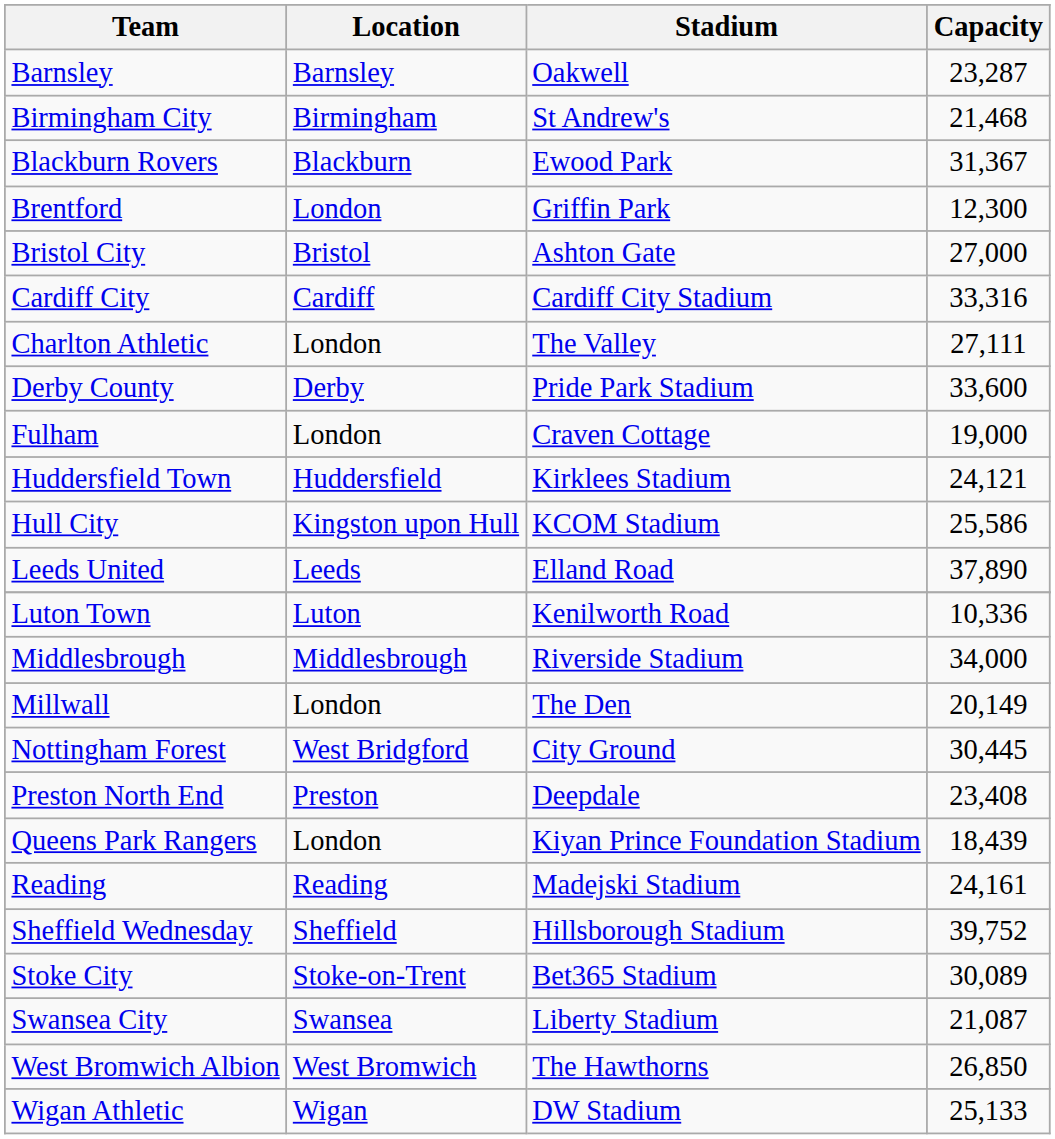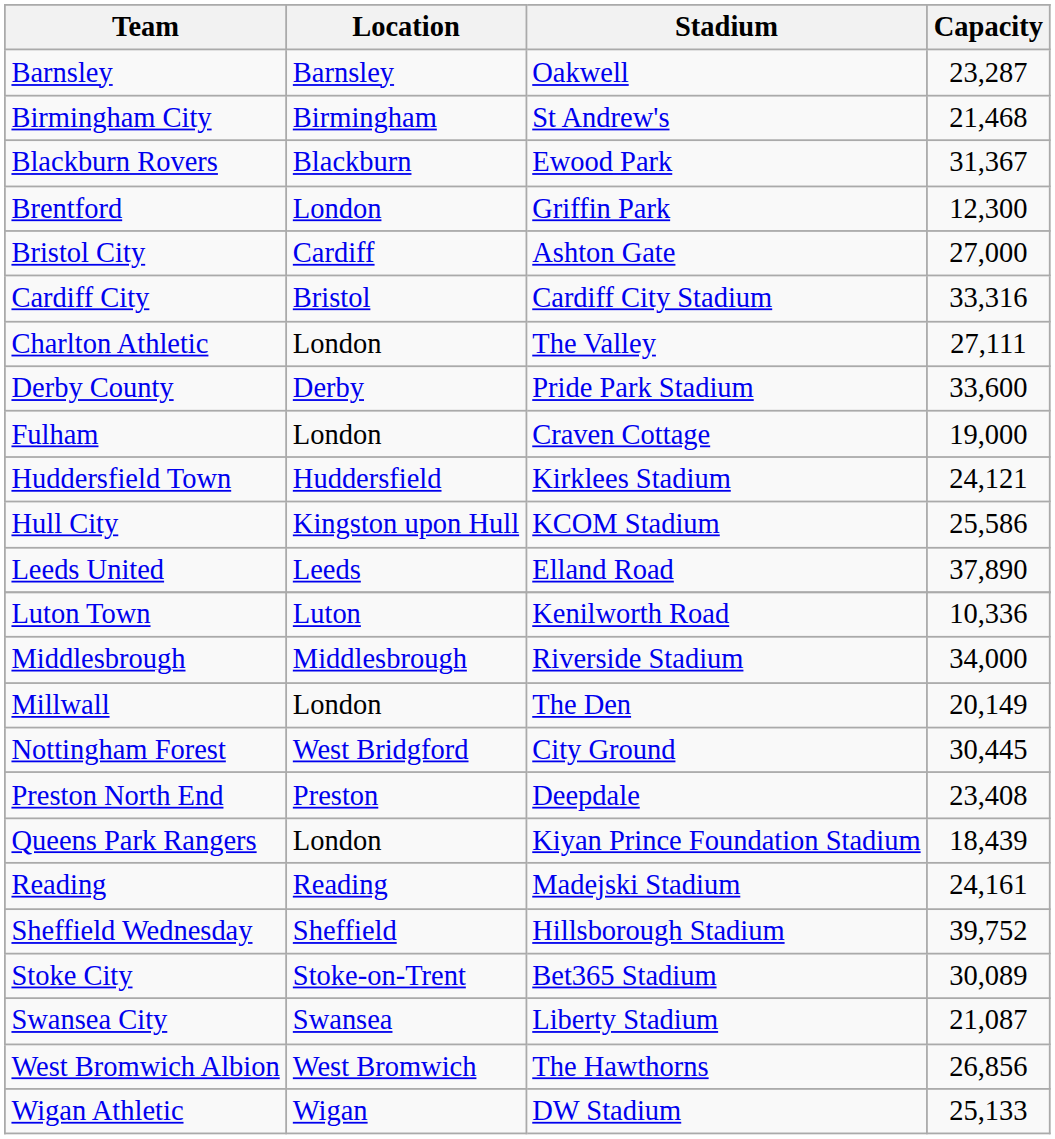 <table class="wikitable sortable">
 <tr>
 <th>Team</th>
 <th>Location</th>
 <th>Stadium</th>
 <th>Capacity</th>
 </tr>
 <tr>
 <td><a href='#'>Barnsley</a></td>
 <td><a href='#'>Barnsley</a></td>
 <td><a href='#'>Oakwell</a></td>
 <td style="text-align:center;">23,287</td>
 </tr>
 <tr>
 <td><a href='#'>Birmingham City</a></td>
 <td><a href='#'>Birmingham</a></td>
 <td><a href='#'>St Andrew's</a></td>
 <td style="text-align:center;">21,468</td>
 </tr>
 <tr>
 <td><a href='#'>Blackburn Rovers</a></td>
 <td><a href='#'>Blackburn</a></td>
 <td><a href='#'>Ewood Park</a></td>
 <td style="text-align:center;">31,367</td>
 </tr>
 <tr>
 <td><a href='#'>Brentford</a></td>
 <td><a href='#'>London</a> </td>
 <td><a href='#'>Griffin Park</a></td>
 <td style="text-align:center;">12,300</td>
 </tr>
 <tr>
 <td><a href='#'>Bristol City</a></td>
-<td><a href='#'>Bristol</a></td>
+<td><a href='#'>Cardiff</a></td>
 <td><a href='#'>Ashton Gate</a></td>
 <td align="center">27,000</td>
 </tr>
 <tr>
 <td><a href='#'>Cardiff City</a></td>
-<td><a href='#'>Cardiff</a></td>
+<td><a href='#'>Bristol</a></td>
 <td><a href='#'>Cardiff City Stadium</a></td>
 <td style="text-align:center">33,316</td>
 </tr>
 <tr>
 <td><a href='#'>Charlton Athletic</a></td>
 <td>London </td>
 <td><a href='#'>The Valley</a></td>
 <td align="center">27,111</td>
 </tr>
 <tr>
 <td><a href='#'>Derby County</a></td>
 <td><a href='#'>Derby</a></td>
 <td><a href='#'>Pride Park Stadium</a></td>
 <td align="center">33,600</td>
 </tr>
 <tr>
 <td><a href='#'>Fulham</a></td>
 <td>London </td>
 <td><a href='#'>Craven Cottage</a></td>
 <td style="text-align:center;">19,000</td>
 </tr>
 <tr>
 <td><a href='#'>Huddersfield Town</a></td>
 <td><a href='#'>Huddersfield</a></td>
 <td><a href='#'>Kirklees Stadium</a></td>
 <td style="text-align:center;">24,121</td>
 </tr>
 <tr>
 <td><a href='#'>Hull City</a></td>
 <td><a href='#'>Kingston upon Hull</a></td>
 <td><a href='#'>KCOM Stadium</a></td>
 <td style="text-align:center;">25,586</td>
 </tr>
 <tr>
 <td><a href='#'>Leeds United</a></td>
 <td><a href='#'>Leeds</a></td>
 <td><a href='#'>Elland Road</a></td>
 <td align="center">37,890</td>
 </tr>
 <tr>
 </tr>
 <tr>
 <td><a href='#'>Luton Town</a></td>
 <td><a href='#'>Luton</a></td>
 <td><a href='#'>Kenilworth Road</a></td>
 <td align="center">10,336</td>
 </tr>
 <tr>
 <td><a href='#'>Middlesbrough</a></td>
 <td><a href='#'>Middlesbrough</a></td>
 <td><a href='#'>Riverside Stadium</a></td>
 <td align="center">34,000</td>
 </tr>
 <tr>
 <td><a href='#'>Millwall</a></td>
 <td>London </td>
 <td><a href='#'>The Den</a></td>
 <td align="center">20,149</td>
 </tr>
 <tr>
 <td><a href='#'>Nottingham Forest</a></td>
 <td><a href='#'>West Bridgford</a></td>
 <td><a href='#'>City Ground</a></td>
 <td style="text-align:center;">30,445</td>
 </tr>
 <tr>
 <td><a href='#'>Preston North End</a></td>
 <td><a href='#'>Preston</a></td>
 <td><a href='#'>Deepdale</a></td>
 <td style="text-align:center;">23,408</td>
 </tr>
 <tr>
 <td><a href='#'>Queens Park Rangers</a></td>
 <td>London </td>
 <td><a href='#'>Kiyan Prince Foundation Stadium</a></td>
 <td style="text-align:center;">18,439</td>
 </tr>
 <tr>
 <td><a href='#'>Reading</a></td>
 <td><a href='#'>Reading</a></td>
 <td><a href='#'>Madejski Stadium</a></td>
 <td align="center">24,161</td>
 </tr>
 <tr>
 <td><a href='#'>Sheffield Wednesday</a></td>
 <td><a href='#'>Sheffield</a></td>
 <td><a href='#'>Hillsborough Stadium</a></td>
 <td align="center">39,752</td>
 </tr>
 <tr>
 <td><a href='#'>Stoke City</a></td>
 <td><a href='#'>Stoke-on-Trent</a></td>
 <td><a href='#'>Bet365 Stadium</a></td>
 <td style="text-align:center;">30,089</td>
 </tr>
 <tr>
 <td><a href='#'>Swansea City</a></td>
 <td><a href='#'>Swansea</a></td>
 <td><a href='#'>Liberty Stadium</a></td>
 <td align="center">21,087</td>
 </tr>
 <tr>
 <td><a href='#'>West Bromwich Albion</a></td>
 <td><a href='#'>West Bromwich</a></td>
 <td><a href='#'>The Hawthorns</a></td>
-<td align="center">26,850</td>
+<td align="center">26,856</td>
 </tr>
 <tr>
 <td><a href='#'>Wigan Athletic</a></td>
 <td><a href='#'>Wigan</a></td>
 <td><a href='#'>DW Stadium</a></td>
 <td style="text-align:center;">25,133</td>
 </tr>
 </table>
